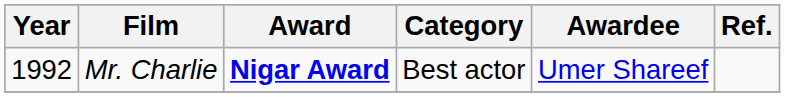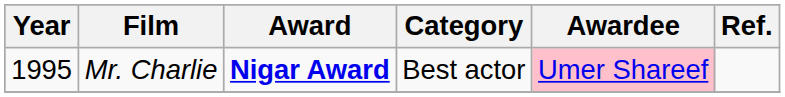 <table class="wikitable">
 <tr>
 <th>Year</th>
 <th>Film</th>
 <th>Award</th>
 <th>Category</th>
 <th>Awardee</th>
 <th>Ref.</th>
 </tr>
 <tr>
-<td>1992</td>
+<td>1995</td>
 <td><em>Mr. Charlie</em></td>
 <td><strong><a href='#'>Nigar Award</a></strong></td>
 <td>Best actor</td>
-<td><a href='#'>Umer Shareef</a></td>
+<td style="background: pink;"><a href='#'>Umer Shareef</a></td>
 <td></td>
 </tr>
 <tr>
 </tr>
 </table>
